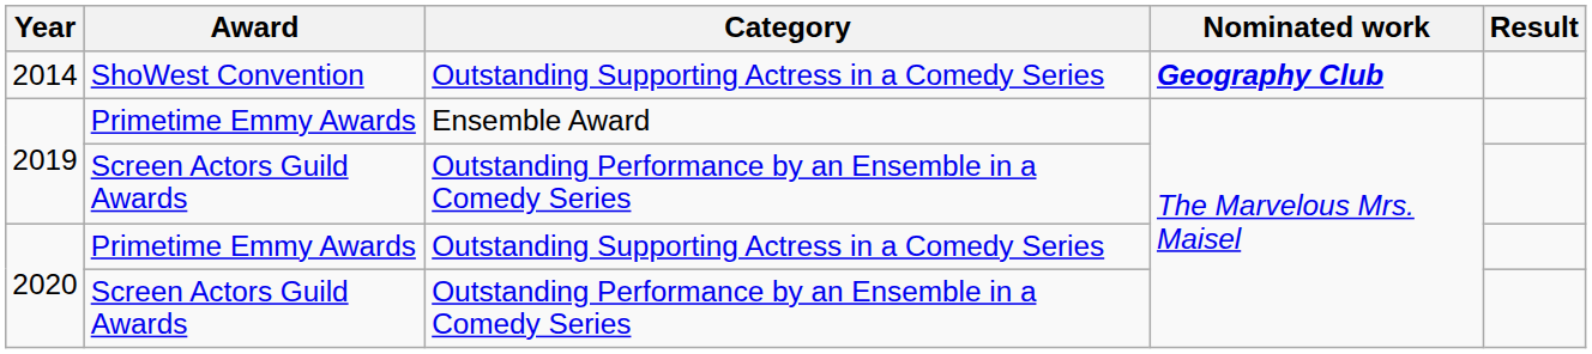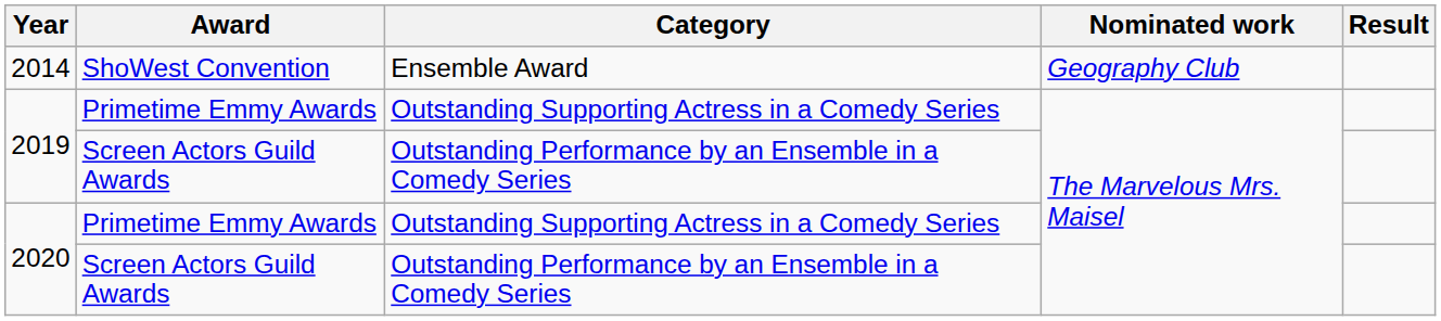 <table class="wikitable">
 <tr>
 <th>Year</th>
 <th>Award</th>
 <th>Category</th>
 <th>Nominated work</th>
 <th>Result</th>
 </tr>
 <tr>
 <td>2014</td>
 <td><a href='#'>ShoWest Convention</a></td>
-<td><a href='#'>Outstanding Supporting Actress in a Comedy Series</a></td>
-<td><strong><em><a href='#'>Geography Club</a></em></strong></td>
+<td>Ensemble Award</td>
+<td><em><a href='#'>Geography Club</a></em></td>
 <td></td>
 </tr>
 <tr>
 <td rowspan="2">2019</td>
 <td><a href='#'>Primetime Emmy Awards</a></td>
-<td>Ensemble Award</td>
+<td><a href='#'>Outstanding Supporting Actress in a Comedy Series</a></td>
 <td rowspan="4"><em><a href='#'>The Marvelous Mrs. Maisel</a></em></td>
 <td></td>
 </tr>
 <tr>
 <td><a href='#'>Screen Actors Guild Awards</a></td>
 <td><a href='#'>Outstanding Performance by an Ensemble in a Comedy Series</a></td>
 <td></td>
 </tr>
 <tr>
 <td rowspan="2">2020</td>
 <td><a href='#'>Primetime Emmy Awards</a></td>
 <td><a href='#'>Outstanding Supporting Actress in a Comedy Series</a></td>
 <td></td>
 </tr>
 <tr>
 <td><a href='#'>Screen Actors Guild Awards</a></td>
 <td><a href='#'>Outstanding Performance by an Ensemble in a Comedy Series</a></td>
 <td></td>
 </tr>
 </table>
